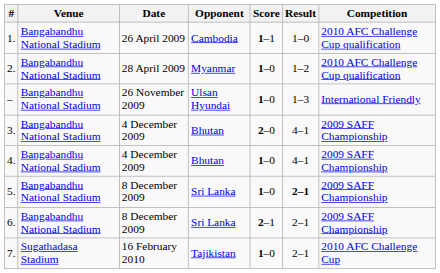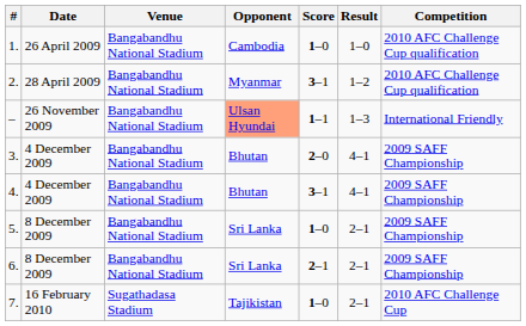 <table class="wikitable">
 <tr>
 <th>#</th>
+<th>Date</th>
 <th>Venue</th>
-<th>Date</th>
 <th>Opponent</th>
 <th>Score</th>
 <th>Result</th>
 <th>Competition</th>
 </tr>
 <tr>
 <td>1.</td>
+<td>26 April 2009</td>
 <td><a href='#'>Bangabandhu National Stadium</a></td>
-<td>26 April 2009</td>
 <td> <a href='#'>Cambodia</a></td>
-<td align=center><strong>1</strong>–1</td>
+<td align=center><strong>1</strong>–0</td>
 <td align=center>1–0</td>
 <td><a href='#'>2010 AFC Challenge Cup qualification</a></td>
 </tr>
 <tr>
 <td>2.</td>
+<td>28 April 2009</td>
 <td><a href='#'>Bangabandhu National Stadium</a></td>
-<td>28 April 2009</td>
 <td> <a href='#'>Myanmar</a></td>
-<td align=center><strong>1</strong>–0</td>
+<td align=center><strong>3</strong>–1</td>
 <td align=center>1–2</td>
 <td><a href='#'>2010 AFC Challenge Cup qualification</a></td>
 </tr>
 <tr>
 <td>–</td>
+<td>26 November 2009</td>
 <td><a href='#'>Bangabandhu National Stadium</a></td>
-<td>26 November 2009</td>
-<td> <a href='#'>Ulsan Hyundai</a></td>
-<td align=center><strong>1</strong>–0</td>
+<td style="background: lightsalmon;"> <a href='#'>Ulsan Hyundai</a></td>
+<td align=center><strong>1</strong>–1</td>
 <td align=center>1–3</td>
 <td><a href='#'>International Friendly</a></td>
 </tr>
 <tr>
 <td>3.</td>
+<td>4 December 2009</td>
 <td><a href='#'>Bangabandhu National Stadium</a></td>
-<td>4 December 2009</td>
 <td> <a href='#'>Bhutan</a></td>
 <td align=center><strong>2</strong>–0</td>
 <td align=center>4–1</td>
 <td><a href='#'>2009 SAFF Championship</a></td>
 </tr>
 <tr>
 <td>4.</td>
+<td>4 December 2009</td>
 <td><a href='#'>Bangabandhu National Stadium</a></td>
-<td>4 December 2009</td>
 <td> <a href='#'>Bhutan</a></td>
-<td align=center><strong>1</strong>–0</td>
+<td align=center><strong>3</strong>–1</td>
 <td align=center>4–1</td>
 <td><a href='#'>2009 SAFF Championship</a></td>
 </tr>
 <tr>
 <td>5.</td>
+<td>8 December 2009</td>
 <td><a href='#'>Bangabandhu National Stadium</a></td>
-<td>8 December 2009</td>
 <td> <a href='#'>Sri Lanka</a></td>
 <td align=center><strong>1</strong>–0</td>
-<td align=center><strong>2–1</strong></td>
+<td align=center>2–1</td>
 <td><a href='#'>2009 SAFF Championship</a></td>
 </tr>
 <tr>
 <td>6.</td>
+<td>8 December 2009</td>
 <td><a href='#'>Bangabandhu National Stadium</a></td>
-<td>8 December 2009</td>
 <td> <a href='#'>Sri Lanka</a></td>
 <td align=center><strong>2</strong>–1</td>
 <td align=center>2–1</td>
 <td><a href='#'>2009 SAFF Championship</a></td>
 </tr>
 <tr>
 <td>7.</td>
+<td>16 February 2010</td>
 <td><a href='#'>Sugathadasa Stadium</a></td>
-<td>16 February 2010</td>
 <td> <a href='#'>Tajikistan</a></td>
 <td align=center><strong>1</strong>–0</td>
 <td align=center>2–1</td>
 <td><a href='#'>2010 AFC Challenge Cup</a></td>
 </tr>
 </table>
